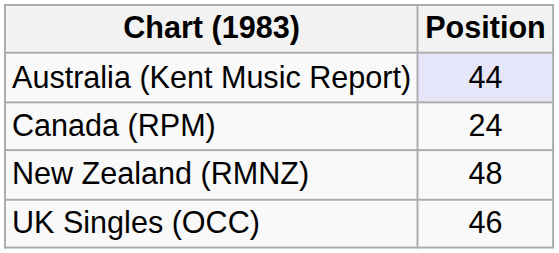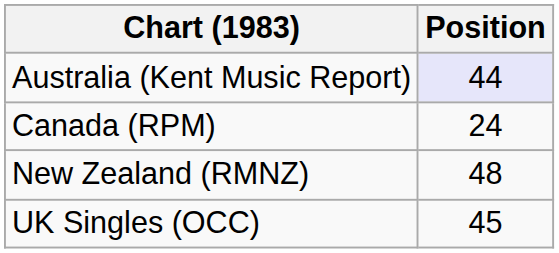 <table class="wikitable">
 <tr>
 <th>Chart (1983)</th>
 <th>Position</th>
 </tr>
 <tr>
 <td>Australia (Kent Music Report)</td>
 <td align="center" style="background: lavender;">44</td>
 </tr>
 <tr>
 <td>Canada (RPM)</td>
 <td align="center">24</td>
 </tr>
 <tr>
 <td>New Zealand (RMNZ)</td>
 <td align="center">48</td>
 </tr>
 <tr>
 <td>UK Singles (OCC)</td>
-<td align="center">46</td>
+<td align="center">45</td>
 </tr>
 </table>
